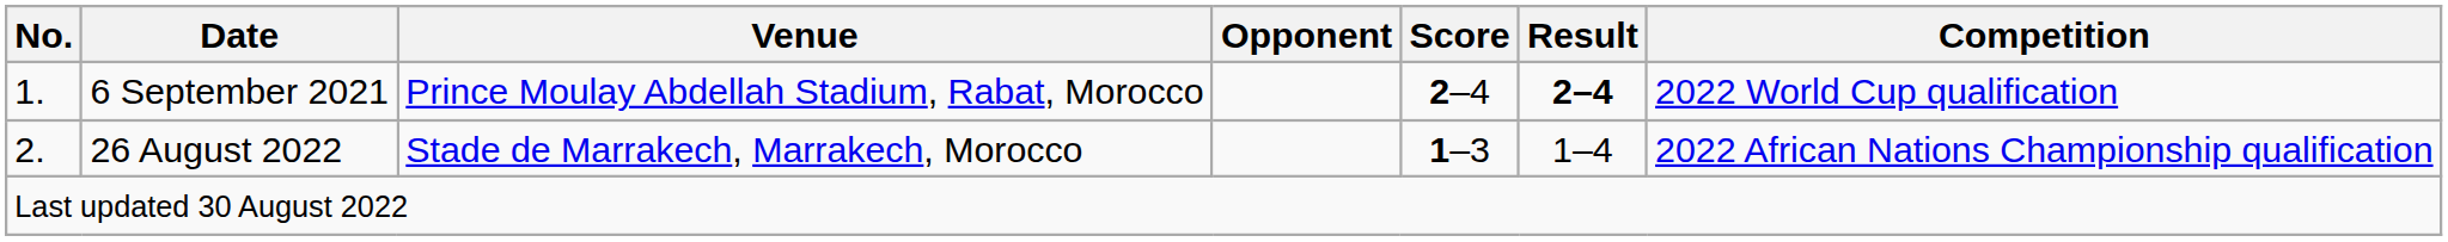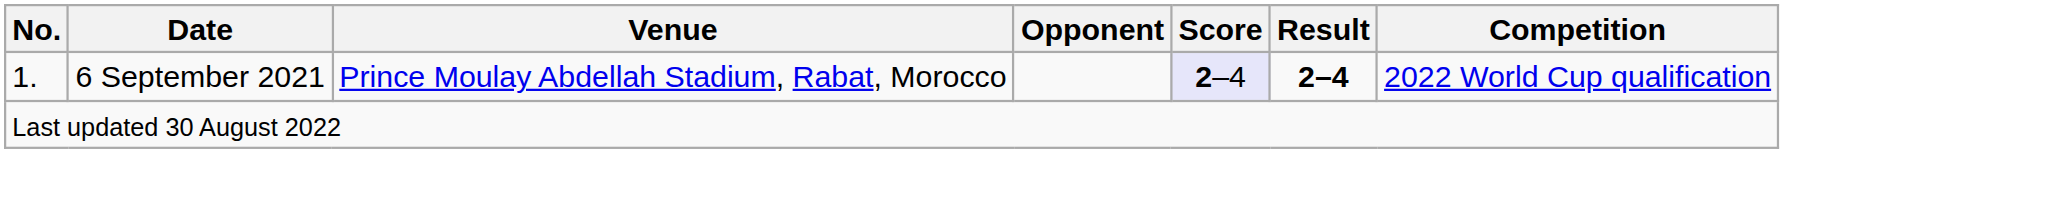 <table class="wikitable" style="font-size:85%;">
 <tr>
 <th>No.</th>
 <th>Date</th>
 <th>Venue</th>
 <th>Opponent</th>
 <th>Score</th>
 <th>Result</th>
 <th>Competition</th>
 </tr>
 <tr>
 <td>1.</td>
 <td>6 September 2021</td>
 <td><a href='#'>Prince Moulay Abdellah Stadium</a>, <a href='#'>Rabat</a>, Morocco</td>
 <td></td>
-<td align=center><strong>2</strong>–4</td>
+<td align=center style="background: lavender;"><strong>2</strong>–4</td>
 <td align=center><strong>2–4</strong></td>
 <td><a href='#'>2022 World Cup qualification</a></td>
-</tr>
-<tr>
-<td>2.</td>
-<td>26 August 2022</td>
-<td><a href='#'>Stade de Marrakech</a>, <a href='#'>Marrakech</a>, Morocco</td>
-<td></td>
-<td align=center><strong>1</strong>–3</td>
-<td align=center>1–4</td>
-<td><a href='#'>2022 African Nations Championship qualification</a></td>
 </tr>
 <tr>
 <td colspan="7"><small>Last updated 30 August 2022</small></td>
 </tr>
 </table>
